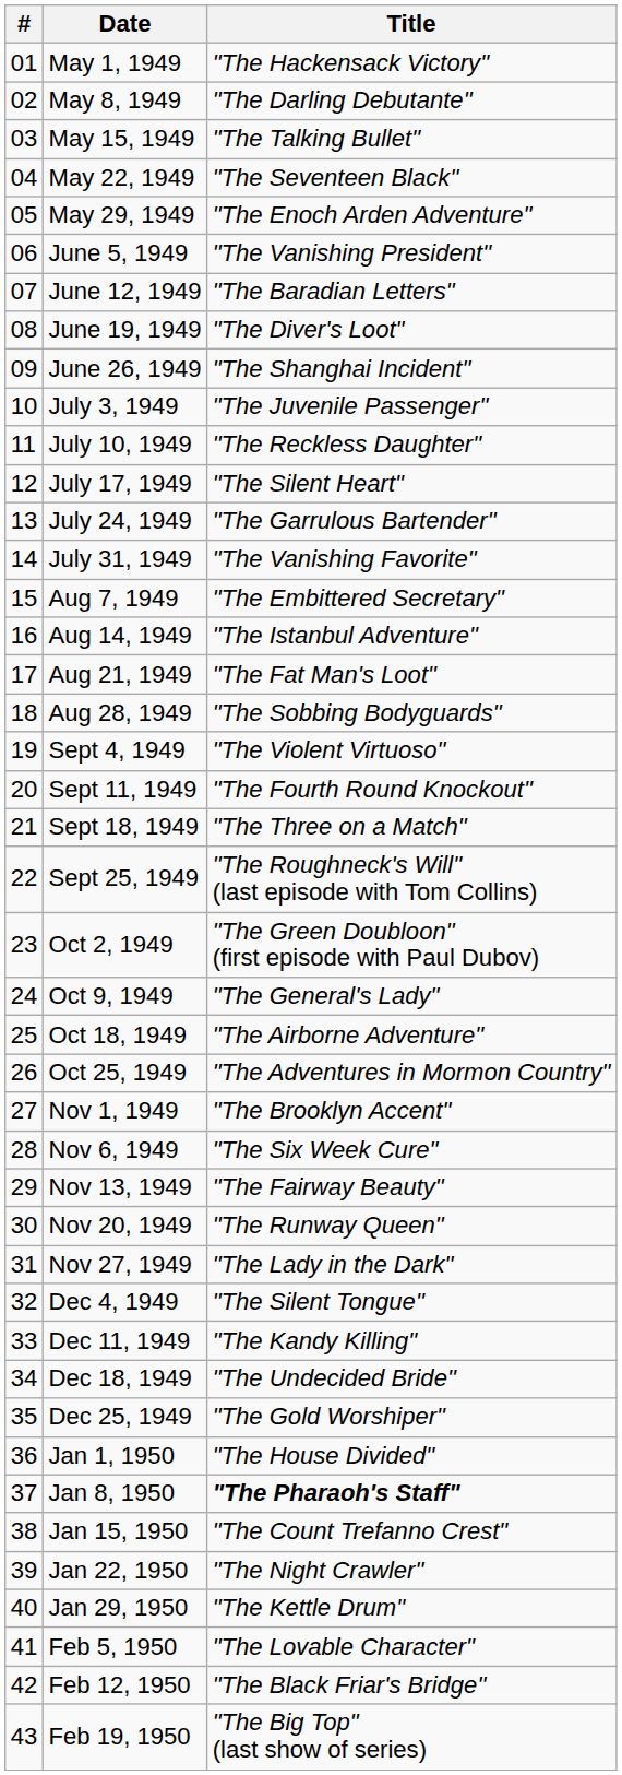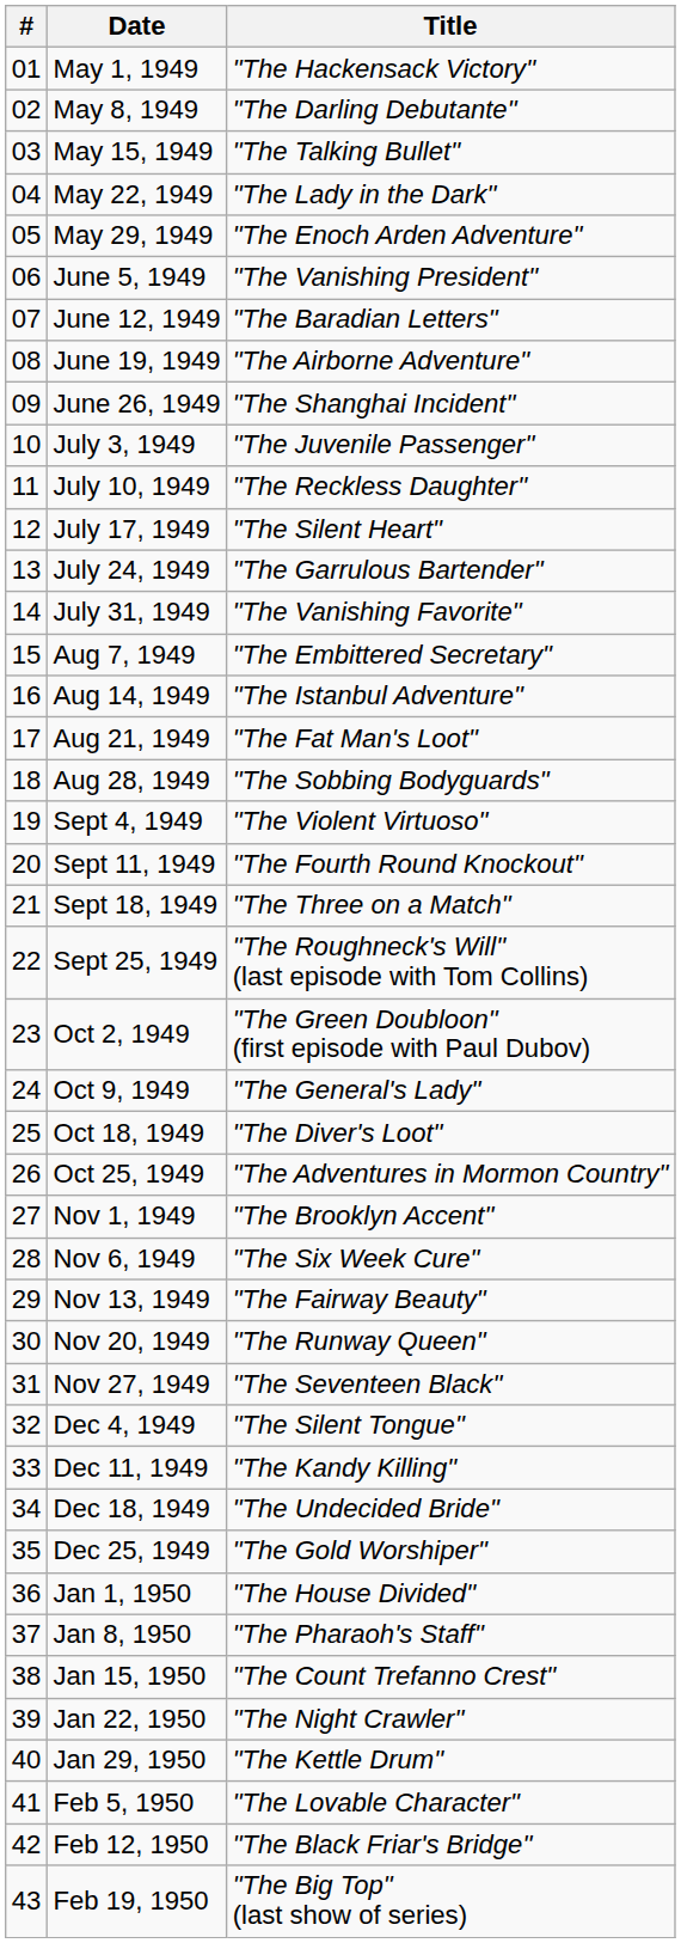 <table class="wikitable">
 <tr>
 <th align="center">#</th>
 <th align="center">Date</th>
 <th align="center">Title</th>
 </tr>
 <tr>
 <td>01</td>
 <td>May 1, 1949</td>
 <td><em>"The Hackensack Victory"</em></td>
 </tr>
 <tr>
 <td>02</td>
 <td>May 8, 1949</td>
 <td><em>"The Darling Debutante"</em></td>
 </tr>
 <tr>
 <td>03</td>
 <td>May 15, 1949</td>
 <td><em>"The Talking Bullet"</em></td>
 </tr>
 <tr>
 <td>04</td>
 <td>May 22, 1949</td>
-<td><em>"The Seventeen Black"</em></td>
+<td><em>"The Lady in the Dark"</em></td>
 </tr>
 <tr>
 <td>05</td>
 <td>May 29, 1949</td>
 <td><em>"The Enoch Arden Adventure"</em></td>
 </tr>
 <tr>
 <td>06</td>
 <td>June 5, 1949</td>
 <td><em>"The Vanishing President"</em></td>
 </tr>
 <tr>
 <td>07</td>
 <td>June 12, 1949</td>
 <td><em>"The Baradian Letters"</em></td>
 </tr>
 <tr>
 <td>08</td>
 <td>June 19, 1949</td>
-<td><em>"The Diver's Loot"</em></td>
+<td><em>"The Airborne Adventure"</em></td>
 </tr>
 <tr>
 <td>09</td>
 <td>June 26, 1949</td>
 <td><em>"The Shanghai Incident"</em></td>
 </tr>
 <tr>
 <td>10</td>
 <td>July 3, 1949</td>
 <td><em>"The Juvenile Passenger"</em></td>
 </tr>
 <tr>
 <td>11</td>
 <td>July 10, 1949</td>
 <td><em>"The Reckless Daughter"</em></td>
 </tr>
 <tr>
 <td>12</td>
 <td>July 17, 1949</td>
 <td><em>"The Silent Heart"</em></td>
 </tr>
 <tr>
 <td>13</td>
 <td>July 24, 1949</td>
 <td><em>"The Garrulous Bartender"</em></td>
 </tr>
 <tr>
 <td>14</td>
 <td>July 31, 1949</td>
 <td><em>"The Vanishing Favorite"</em></td>
 </tr>
 <tr>
 <td>15</td>
 <td>Aug 7, 1949</td>
 <td><em>"The Embittered Secretary"</em></td>
 </tr>
 <tr>
 <td>16</td>
 <td>Aug 14, 1949</td>
 <td><em>"The Istanbul Adventure"</em></td>
 </tr>
 <tr>
 <td>17</td>
 <td>Aug 21, 1949</td>
 <td><em>"The Fat Man's Loot"</em></td>
 </tr>
 <tr>
 <td>18</td>
 <td>Aug 28, 1949</td>
 <td><em>"The Sobbing Bodyguards"</em></td>
 </tr>
 <tr>
 <td>19</td>
 <td>Sept 4, 1949</td>
 <td><em>"The Violent Virtuoso"</em></td>
 </tr>
 <tr>
 <td>20</td>
 <td>Sept 11, 1949</td>
 <td><em>"The Fourth Round Knockout"</em></td>
 </tr>
 <tr>
 <td>21</td>
 <td>Sept 18, 1949</td>
 <td><em>"The Three on a Match"</em></td>
 </tr>
 <tr>
 <td>22</td>
 <td>Sept 25, 1949</td>
 <td><em>"The Roughneck's Will"</em><br>(last episode with Tom Collins)</td>
 </tr>
 <tr>
 <td>23</td>
 <td>Oct 2, 1949</td>
 <td><em>"The Green Doubloon"</em><br>(first episode with Paul Dubov)</td>
 </tr>
 <tr>
 <td>24</td>
 <td>Oct 9, 1949</td>
 <td><em>"The General's Lady"</em></td>
 </tr>
 <tr>
 <td>25</td>
 <td>Oct 18, 1949</td>
-<td><em>"The Airborne Adventure"</em></td>
+<td><em>"The Diver's Loot"</em></td>
 </tr>
 <tr>
 <td>26</td>
 <td>Oct 25, 1949</td>
 <td><em>"The Adventures in Mormon Country"</em></td>
 </tr>
 <tr>
 <td>27</td>
 <td>Nov 1, 1949</td>
 <td><em>"The Brooklyn Accent"</em></td>
 </tr>
 <tr>
 <td>28</td>
 <td>Nov 6, 1949</td>
 <td><em>"The Six Week Cure"</em></td>
 </tr>
 <tr>
 <td>29</td>
 <td>Nov 13, 1949</td>
 <td><em>"The Fairway Beauty"</em></td>
 </tr>
 <tr>
 <td>30</td>
 <td>Nov 20, 1949</td>
 <td><em>"The Runway Queen"</em></td>
 </tr>
 <tr>
 <td>31</td>
 <td>Nov 27, 1949</td>
-<td><em>"The Lady in the Dark"</em></td>
+<td><em>"The Seventeen Black"</em></td>
 </tr>
 <tr>
 <td>32</td>
 <td>Dec 4, 1949</td>
 <td><em>"The Silent Tongue"</em></td>
 </tr>
 <tr>
 <td>33</td>
 <td>Dec 11, 1949</td>
 <td><em>"The Kandy Killing"</em></td>
 </tr>
 <tr>
 <td>34</td>
 <td>Dec 18, 1949</td>
 <td><em>"The Undecided Bride"</em></td>
 </tr>
 <tr>
 <td>35</td>
 <td>Dec 25, 1949</td>
 <td><em>"The Gold Worshiper"</em></td>
 </tr>
 <tr>
 <td>36</td>
 <td>Jan 1, 1950</td>
 <td><em>"The House Divided"</em></td>
 </tr>
 <tr>
 <td>37</td>
 <td>Jan 8, 1950</td>
-<td><strong><em>"The Pharaoh's Staff"</em></strong></td>
+<td><em>"The Pharaoh's Staff"</em></td>
 </tr>
 <tr>
 <td>38</td>
 <td>Jan 15, 1950</td>
 <td><em>"The Count Trefanno Crest"</em></td>
 </tr>
 <tr>
 <td>39</td>
 <td>Jan 22, 1950</td>
 <td><em>"The Night Crawler"</em></td>
 </tr>
 <tr>
 <td>40</td>
 <td>Jan 29, 1950</td>
 <td><em>"The Kettle Drum"</em></td>
 </tr>
 <tr>
 <td>41</td>
 <td>Feb 5, 1950</td>
 <td><em>"The Lovable Character"</em></td>
 </tr>
 <tr>
 <td>42</td>
 <td>Feb 12, 1950</td>
 <td><em>"The Black Friar's Bridge"</em></td>
 </tr>
 <tr>
 <td>43</td>
 <td>Feb 19, 1950</td>
 <td><em>"The Big Top"</em><br>(last show of series)</td>
 </tr>
 </table>
